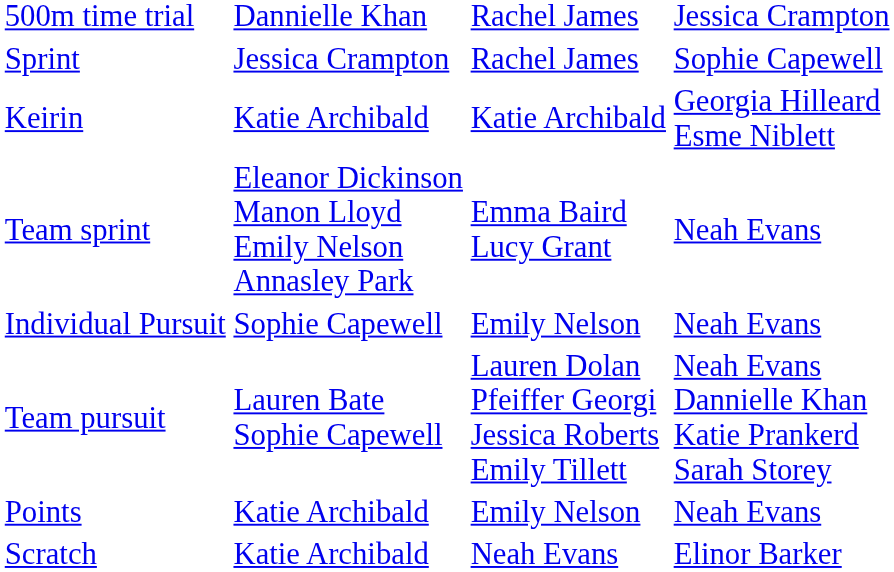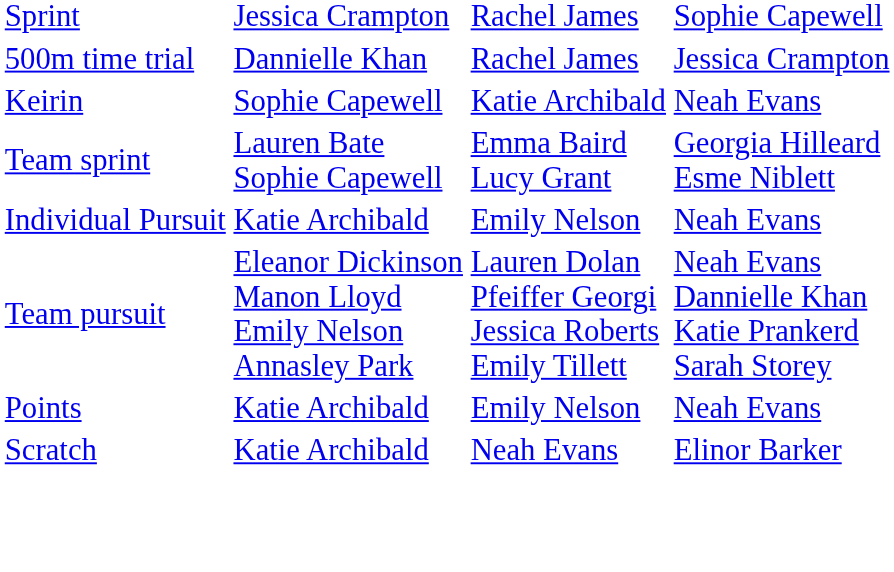 <table>
 <tr style="background:#ccc;">
+</tr>
+<tr>
+<td><a href='#'>Sprint</a></td>
+<td><a href='#'>Jessica Crampton</a></td>
+<td><a href='#'>Rachel James</a></td>
+<td><a href='#'>Sophie Capewell</a></td>
 </tr>
 <tr>
 <td><a href='#'>500m time trial</a></td>
 <td><a href='#'>Dannielle Khan</a></td>
 <td><a href='#'>Rachel James</a></td>
 <td><a href='#'>Jessica Crampton</a></td>
 </tr>
 <tr>
-<td><a href='#'>Sprint</a></td>
-<td><a href='#'>Jessica Crampton</a></td>
-<td><a href='#'>Rachel James</a></td>
+<td><a href='#'>Keirin</a></td>
 <td><a href='#'>Sophie Capewell</a></td>
+<td><a href='#'>Katie Archibald</a></td>
+<td><a href='#'>Neah Evans</a></td>
 </tr>
 <tr>
-<td><a href='#'>Keirin</a></td>
-<td><a href='#'>Katie Archibald</a></td>
-<td><a href='#'>Katie Archibald</a></td>
+<td><a href='#'>Team sprint</a></td>
+<td><a href='#'>Lauren Bate</a><br> <a href='#'>Sophie Capewell</a></td>
+<td><a href='#'>Emma Baird</a> <br> <a href='#'>Lucy Grant</a></td>
 <td><a href='#'>Georgia Hilleard</a> <br> <a href='#'>Esme Niblett</a></td>
 </tr>
 <tr>
-<td><a href='#'>Team sprint</a></td>
-<td><a href='#'>Eleanor Dickinson</a><br> <a href='#'>Manon Lloyd</a><br><a href='#'>Emily Nelson</a><br>  <a href='#'>Annasley Park</a></td>
-<td><a href='#'>Emma Baird</a> <br> <a href='#'>Lucy Grant</a></td>
-<td><a href='#'>Neah Evans</a></td>
-</tr>
-<tr>
 <td><a href='#'>Individual Pursuit</a></td>
-<td><a href='#'>Sophie Capewell</a></td>
+<td><a href='#'>Katie Archibald</a></td>
 <td><a href='#'>Emily Nelson</a></td>
 <td><a href='#'>Neah Evans</a></td>
 </tr>
 <tr>
 <td><a href='#'>Team pursuit</a></td>
-<td><a href='#'>Lauren Bate</a><br> <a href='#'>Sophie Capewell</a></td>
+<td><a href='#'>Eleanor Dickinson</a><br> <a href='#'>Manon Lloyd</a><br><a href='#'>Emily Nelson</a><br>  <a href='#'>Annasley Park</a></td>
 <td><a href='#'>Lauren Dolan</a><br> <a href='#'>Pfeiffer Georgi</a> <br><a href='#'>Jessica Roberts</a> <br>  <a href='#'>Emily Tillett</a></td>
 <td><a href='#'>Neah Evans</a><br>  <a href='#'>Dannielle Khan</a><br><a href='#'>Katie Prankerd</a> <br>  <a href='#'>Sarah Storey</a></td>
 </tr>
 <tr>
 <td><a href='#'>Points</a></td>
 <td><a href='#'>Katie Archibald</a></td>
 <td><a href='#'>Emily Nelson</a></td>
 <td><a href='#'>Neah Evans</a></td>
 </tr>
 <tr>
 <td><a href='#'>Scratch</a></td>
 <td><a href='#'>Katie Archibald</a></td>
 <td><a href='#'>Neah Evans</a></td>
 <td><a href='#'>Elinor Barker</a></td>
 </tr>
 </table>
